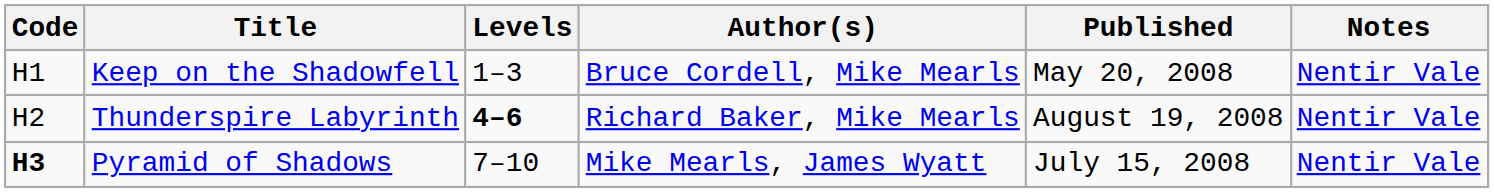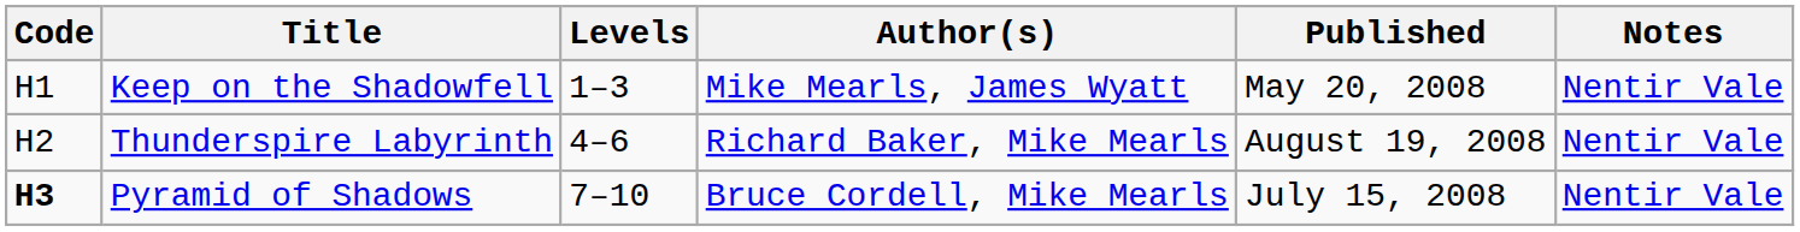 <table class="sortable wikitable">
 <tr>
 <th>Code</th>
 <th>Title</th>
 <th>Levels</th>
 <th>Author(s)</th>
 <th>Published</th>
 <th>Notes</th>
 </tr>
 <tr>
 <td>H1</td>
 <td><a href='#'>Keep on the Shadowfell</a></td>
 <td>1–3</td>
-<td><a href='#'>Bruce Cordell</a>, <a href='#'>Mike Mearls</a></td>
+<td><a href='#'>Mike Mearls</a>, <a href='#'>James Wyatt</a></td>
 <td>May 20, 2008</td>
 <td><a href='#'>Nentir Vale</a></td>
 </tr>
 <tr>
 <td>H2</td>
 <td><a href='#'>Thunderspire Labyrinth</a></td>
-<td><strong>4–6</strong></td>
+<td>4–6</td>
 <td><a href='#'>Richard Baker</a>, <a href='#'>Mike Mearls</a></td>
 <td>August 19, 2008</td>
 <td><a href='#'>Nentir Vale</a></td>
 </tr>
 <tr>
 <td><strong>H3</strong></td>
 <td><a href='#'>Pyramid of Shadows</a></td>
 <td>7–10</td>
-<td><a href='#'>Mike Mearls</a>, <a href='#'>James Wyatt</a></td>
+<td><a href='#'>Bruce Cordell</a>, <a href='#'>Mike Mearls</a></td>
 <td>July 15, 2008</td>
 <td><a href='#'>Nentir Vale</a></td>
 </tr>
 </table>
